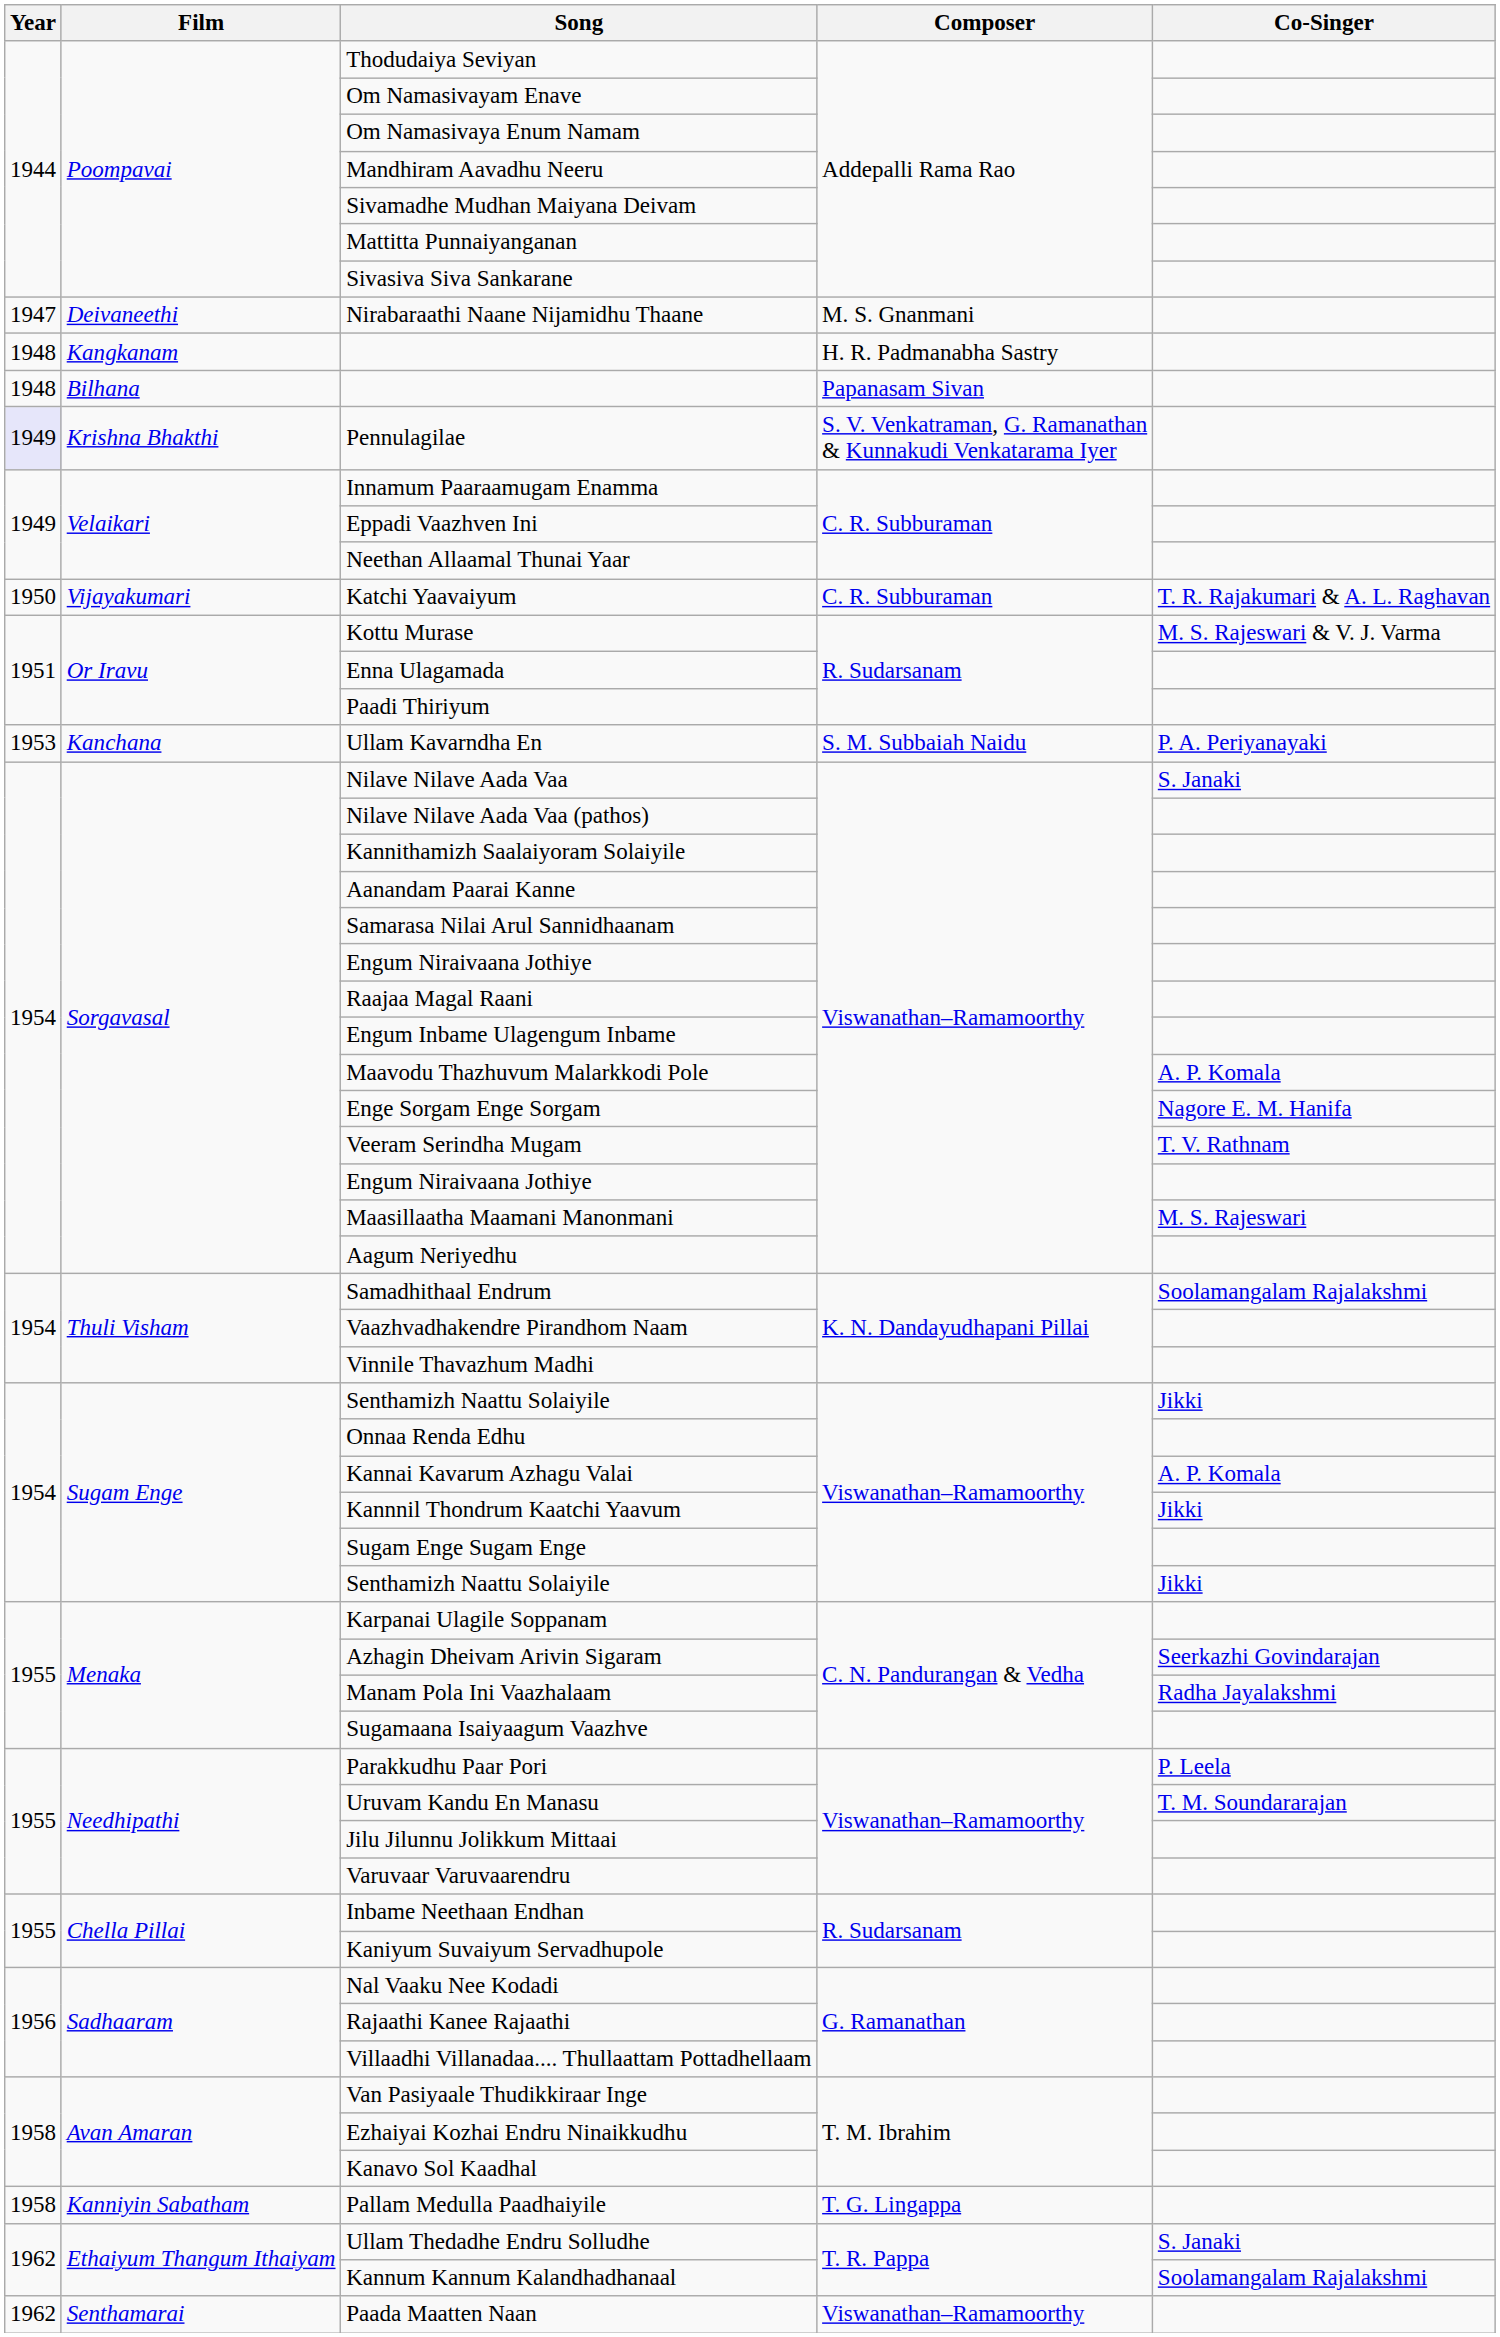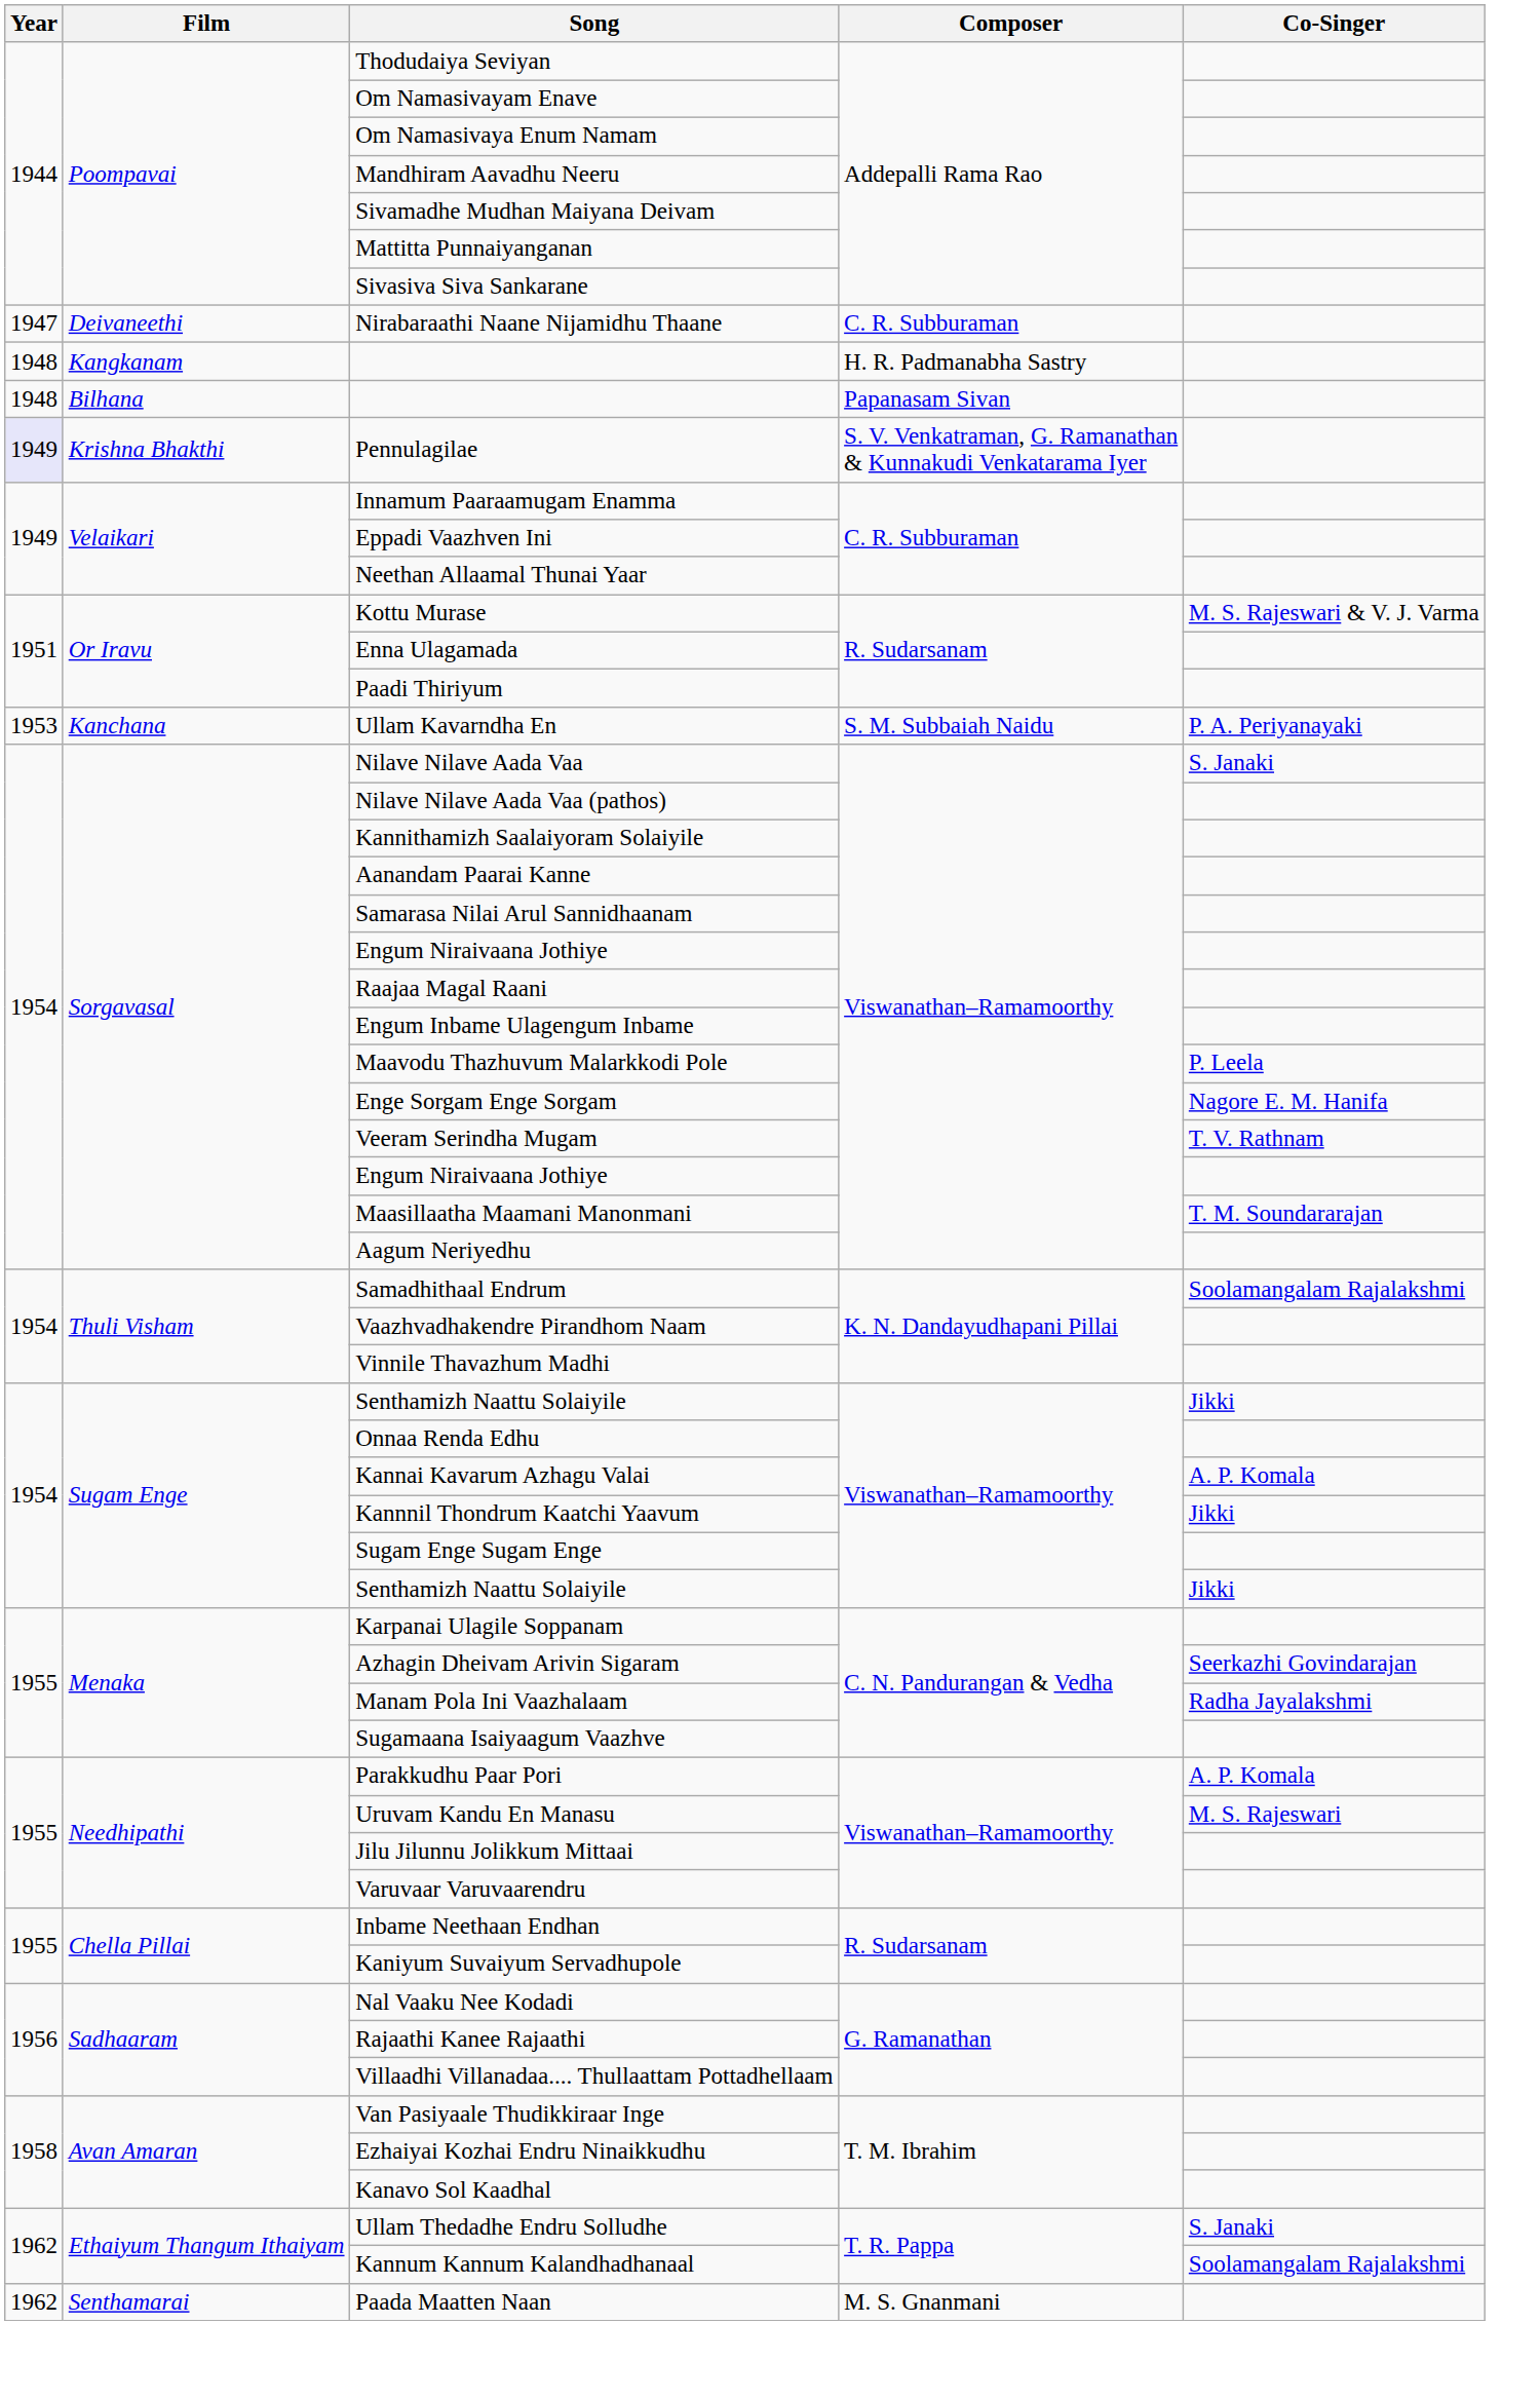 <table class="wikitable">
 <tr>
 <th>Year</th>
 <th>Film</th>
 <th>Song</th>
 <th>Composer</th>
 <th>Co-Singer</th>
 </tr>
 <tr>
 <td rowspan=7>1944</td>
 <td rowspan=7><em><a href='#'>Poompavai</a></em></td>
 <td>Thodudaiya Seviyan</td>
 <td rowspan=7>Addepalli Rama Rao</td>
 <td></td>
 </tr>
 <tr>
 <td>Om Namasivayam Enave</td>
 <td></td>
 </tr>
 <tr>
 <td>Om Namasivaya Enum Namam</td>
 <td></td>
 </tr>
 <tr>
 <td>Mandhiram Aavadhu Neeru</td>
 <td></td>
 </tr>
 <tr>
 <td>Sivamadhe Mudhan Maiyana Deivam</td>
 <td></td>
 </tr>
 <tr>
 <td>Mattitta Punnaiyanganan</td>
 <td></td>
 </tr>
 <tr>
 <td>Sivasiva Siva Sankarane</td>
 <td></td>
 </tr>
 <tr>
 <td>1947</td>
 <td><em><a href='#'>Deivaneethi</a></em></td>
 <td>Nirabaraathi Naane Nijamidhu Thaane</td>
-<td>M. S. Gnanmani</td>
+<td><a href='#'>C. R. Subburaman</a></td>
 <td></td>
 </tr>
 <tr>
 <td>1948</td>
 <td><em><a href='#'>Kangkanam</a></em></td>
 <td></td>
 <td>H. R. Padmanabha Sastry</td>
 <td></td>
 </tr>
 <tr>
 <td>1948</td>
 <td><em><a href='#'>Bilhana</a></em></td>
 <td></td>
 <td><a href='#'>Papanasam Sivan</a></td>
 </tr>
 <tr>
 <td style="background: lavender;">1949</td>
 <td><em><a href='#'>Krishna Bhakthi</a></em></td>
 <td>Pennulagilae</td>
 <td><a href='#'>S. V. Venkatraman</a>, <a href='#'>G. Ramanathan</a><br>& <a href='#'>Kunnakudi Venkatarama Iyer</a></td>
 <td></td>
 </tr>
 <tr>
 <td rowspan=3>1949</td>
 <td rowspan=3><em><a href='#'>Velaikari</a></em></td>
 <td>Innamum Paaraamugam Enamma</td>
 <td rowspan=3><a href='#'>C. R. Subburaman</a></td>
 <td></td>
 </tr>
 <tr>
 <td>Eppadi Vaazhven Ini</td>
 <td></td>
 </tr>
 <tr>
 <td>Neethan Allaamal Thunai Yaar</td>
 <td></td>
-</tr>
-<tr>
-<td>1950</td>
-<td><em><a href='#'>Vijayakumari</a></em></td>
-<td>Katchi Yaavaiyum</td>
-<td><a href='#'>C. R. Subburaman</a></td>
-<td><a href='#'>T. R. Rajakumari</a> & <a href='#'>A. L. Raghavan</a></td>
 </tr>
 <tr>
 <td rowspan=3>1951</td>
 <td rowspan=3><em><a href='#'>Or Iravu</a></em></td>
 <td>Kottu Murase</td>
 <td rowspan=3><a href='#'>R. Sudarsanam</a></td>
 <td><a href='#'>M. S. Rajeswari</a> & V. J. Varma</td>
 </tr>
 <tr>
 <td>Enna Ulagamada</td>
 <td></td>
 </tr>
 <tr>
 <td>Paadi Thiriyum</td>
 <td></td>
 </tr>
 <tr>
 <td>1953</td>
 <td><em><a href='#'>Kanchana</a></em></td>
 <td>Ullam Kavarndha En</td>
 <td><a href='#'>S. M. Subbaiah Naidu</a></td>
 <td><a href='#'>P. A. Periyanayaki</a></td>
 </tr>
 <tr>
 <td rowspan=14>1954</td>
 <td rowspan=14><em><a href='#'>Sorgavasal</a></em></td>
 <td>Nilave Nilave Aada Vaa</td>
 <td rowspan=14><a href='#'>Viswanathan–Ramamoorthy</a></td>
 <td><a href='#'>S. Janaki</a></td>
 </tr>
 <tr>
 <td>Nilave Nilave Aada Vaa (pathos)</td>
 <td></td>
 </tr>
 <tr>
 <td>Kannithamizh Saalaiyoram Solaiyile</td>
 <td></td>
 </tr>
 <tr>
 <td>Aanandam Paarai Kanne</td>
 <td></td>
 </tr>
 <tr>
 <td>Samarasa Nilai Arul Sannidhaanam</td>
 <td></td>
 </tr>
 <tr>
 <td>Engum Niraivaana Jothiye</td>
 <td></td>
 </tr>
 <tr>
 <td>Raajaa Magal Raani</td>
 <td></td>
 </tr>
 <tr>
 <td>Engum Inbame Ulagengum Inbame</td>
 <td></td>
 </tr>
 <tr>
 <td>Maavodu Thazhuvum Malarkkodi Pole</td>
-<td><a href='#'>A. P. Komala</a></td>
+<td><a href='#'>P. Leela</a></td>
 </tr>
 <tr>
 <td>Enge Sorgam Enge Sorgam</td>
 <td><a href='#'>Nagore E. M. Hanifa</a></td>
 </tr>
 <tr>
 <td>Veeram Serindha Mugam</td>
 <td><a href='#'>T. V. Rathnam</a></td>
 </tr>
 <tr>
 <td>Engum Niraivaana Jothiye</td>
 <td></td>
 </tr>
 <tr>
 <td>Maasillaatha Maamani Manonmani</td>
-<td><a href='#'>M. S. Rajeswari</a></td>
+<td><a href='#'>T. M. Soundararajan</a></td>
 </tr>
 <tr>
 <td>Aagum Neriyedhu</td>
 <td></td>
 </tr>
 <tr>
 <td rowspan=3>1954</td>
 <td rowspan=3><em><a href='#'>Thuli Visham</a></em></td>
 <td>Samadhithaal Endrum</td>
 <td rowspan=3><a href='#'>K. N. Dandayudhapani Pillai</a></td>
 <td><a href='#'>Soolamangalam Rajalakshmi</a></td>
 </tr>
 <tr>
 <td>Vaazhvadhakendre Pirandhom Naam</td>
 <td></td>
 </tr>
 <tr>
 <td>Vinnile Thavazhum Madhi</td>
 <td></td>
 </tr>
 <tr>
 <td rowspan=6>1954</td>
 <td rowspan=6><em><a href='#'>Sugam Enge</a></em></td>
 <td>Senthamizh Naattu Solaiyile</td>
 <td rowspan=6><a href='#'>Viswanathan–Ramamoorthy</a></td>
 <td><a href='#'>Jikki</a></td>
 </tr>
 <tr>
 <td>Onnaa Renda Edhu</td>
 <td></td>
 </tr>
 <tr>
 <td>Kannai Kavarum Azhagu Valai</td>
 <td><a href='#'>A. P. Komala</a></td>
 </tr>
 <tr>
 <td>Kannnil Thondrum Kaatchi Yaavum</td>
 <td><a href='#'>Jikki</a></td>
 </tr>
 <tr>
 <td>Sugam Enge Sugam Enge</td>
 </tr>
 <tr>
 <td>Senthamizh Naattu Solaiyile</td>
 <td><a href='#'>Jikki</a></td>
 </tr>
 <tr>
 <td rowspan=4>1955</td>
 <td rowspan=4><em><a href='#'>Menaka</a></em></td>
 <td>Karpanai Ulagile Soppanam</td>
 <td rowspan=4><a href='#'>C. N. Pandurangan</a> & <a href='#'>Vedha</a></td>
 <td></td>
 </tr>
 <tr>
 <td>Azhagin Dheivam Arivin Sigaram</td>
 <td><a href='#'>Seerkazhi Govindarajan</a></td>
 </tr>
 <tr>
 <td>Manam Pola Ini Vaazhalaam</td>
 <td><a href='#'>Radha Jayalakshmi</a></td>
 </tr>
 <tr>
 <td>Sugamaana Isaiyaagum Vaazhve</td>
 <td></td>
 </tr>
 <tr>
 <td rowspan=4>1955</td>
 <td rowspan=4><em><a href='#'>Needhipathi</a></em></td>
 <td>Parakkudhu Paar Pori</td>
 <td rowspan=4><a href='#'>Viswanathan–Ramamoorthy</a></td>
-<td><a href='#'>P. Leela</a></td>
+<td><a href='#'>A. P. Komala</a></td>
 </tr>
 <tr>
 <td>Uruvam Kandu En Manasu</td>
-<td><a href='#'>T. M. Soundararajan</a></td>
+<td><a href='#'>M. S. Rajeswari</a></td>
 </tr>
 <tr>
 <td>Jilu Jilunnu Jolikkum Mittaai</td>
 <td></td>
 </tr>
 <tr>
 <td>Varuvaar Varuvaarendru</td>
 <td></td>
 </tr>
 <tr>
 <td rowspan=2>1955</td>
 <td rowspan=2><em><a href='#'>Chella Pillai</a></em></td>
 <td>Inbame Neethaan Endhan</td>
 <td rowspan=2><a href='#'>R. Sudarsanam</a></td>
 <td></td>
 </tr>
 <tr>
 <td>Kaniyum Suvaiyum Servadhupole</td>
 <td></td>
 </tr>
 <tr>
 <td rowspan=3>1956</td>
 <td rowspan=3><em><a href='#'>Sadhaaram</a></em></td>
 <td>Nal Vaaku Nee Kodadi</td>
 <td rowspan=3><a href='#'>G. Ramanathan</a></td>
 <td></td>
 </tr>
 <tr>
 <td>Rajaathi Kanee Rajaathi</td>
 <td></td>
 </tr>
 <tr>
 <td>Villaadhi Villanadaa.... Thullaattam Pottadhellaam</td>
 <td></td>
 </tr>
 <tr>
 <td rowspan=3>1958</td>
 <td rowspan=3><em><a href='#'>Avan Amaran</a></em></td>
 <td>Van Pasiyaale Thudikkiraar Inge</td>
 <td rowspan=3>T. M. Ibrahim</td>
 <td></td>
 </tr>
 <tr>
 <td>Ezhaiyai Kozhai Endru Ninaikkudhu</td>
 <td></td>
 </tr>
 <tr>
 <td>Kanavo Sol Kaadhal</td>
 <td></td>
 </tr>
 <tr>
-<td>1958</td>
-<td><em><a href='#'>Kanniyin Sabatham</a></em></td>
-<td>Pallam Medulla Paadhaiyile</td>
-<td><a href='#'>T. G. Lingappa</a></td>
-<td></td>
-</tr>
-<tr>
 <td rowspan=2>1962</td>
 <td rowspan=2><em><a href='#'>Ethaiyum Thangum Ithaiyam</a></em></td>
 <td>Ullam Thedadhe Endru Solludhe</td>
 <td rowspan=2><a href='#'>T. R. Pappa</a></td>
 <td><a href='#'>S. Janaki</a></td>
 </tr>
 <tr>
 <td>Kannum Kannum Kalandhadhanaal</td>
 <td><a href='#'>Soolamangalam Rajalakshmi</a></td>
 </tr>
 <tr>
 <td>1962</td>
 <td><em><a href='#'>Senthamarai</a></em></td>
 <td>Paada Maatten Naan</td>
-<td><a href='#'>Viswanathan–Ramamoorthy</a></td>
+<td>M. S. Gnanmani</td>
 </tr>
 </table>
